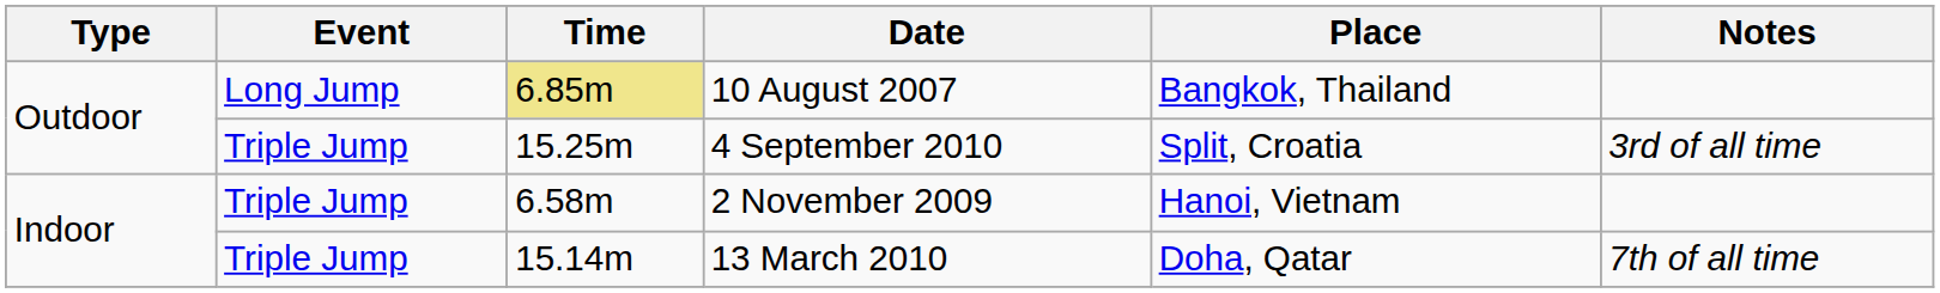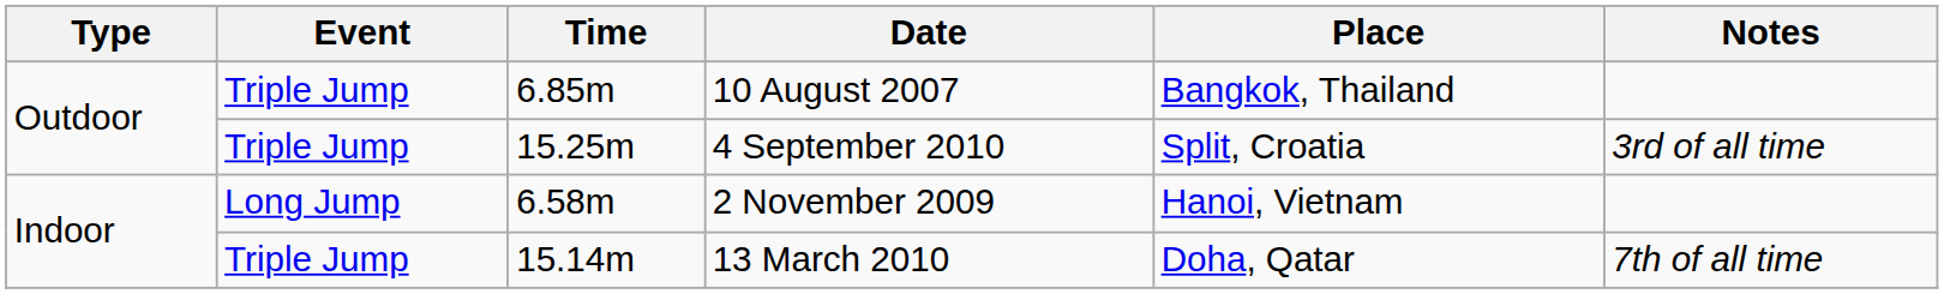 <table class="wikitable" width=55%>
 <tr>
 <th>Type</th>
 <th>Event</th>
 <th>Time</th>
 <th>Date</th>
 <th>Place</th>
 <th>Notes</th>
 </tr>
 <tr>
 <td rowspan=2>Outdoor</td>
-<td><a href='#'>Long Jump</a></td>
-<td style="background: khaki;">6.85m</td>
+<td><a href='#'>Triple Jump</a></td>
+<td>6.85m</td>
 <td>10 August 2007</td>
 <td><a href='#'>Bangkok</a>, Thailand</td>
 <td></td>
 </tr>
 <tr>
 <td><a href='#'>Triple Jump</a></td>
 <td>15.25m</td>
 <td>4 September 2010</td>
 <td><a href='#'>Split</a>, Croatia</td>
 <td><em>3rd of all time</em></td>
 </tr>
 <tr>
 <td rowspan=2>Indoor</td>
-<td><a href='#'>Triple Jump</a></td>
+<td><a href='#'>Long Jump</a></td>
 <td>6.58m</td>
 <td>2 November 2009</td>
 <td><a href='#'>Hanoi</a>, Vietnam</td>
 <td></td>
 </tr>
 <tr>
 <td><a href='#'>Triple Jump</a></td>
 <td>15.14m</td>
 <td>13 March 2010</td>
 <td><a href='#'>Doha</a>, Qatar</td>
 <td><em>7th of all time</em></td>
 </tr>
 </table>
